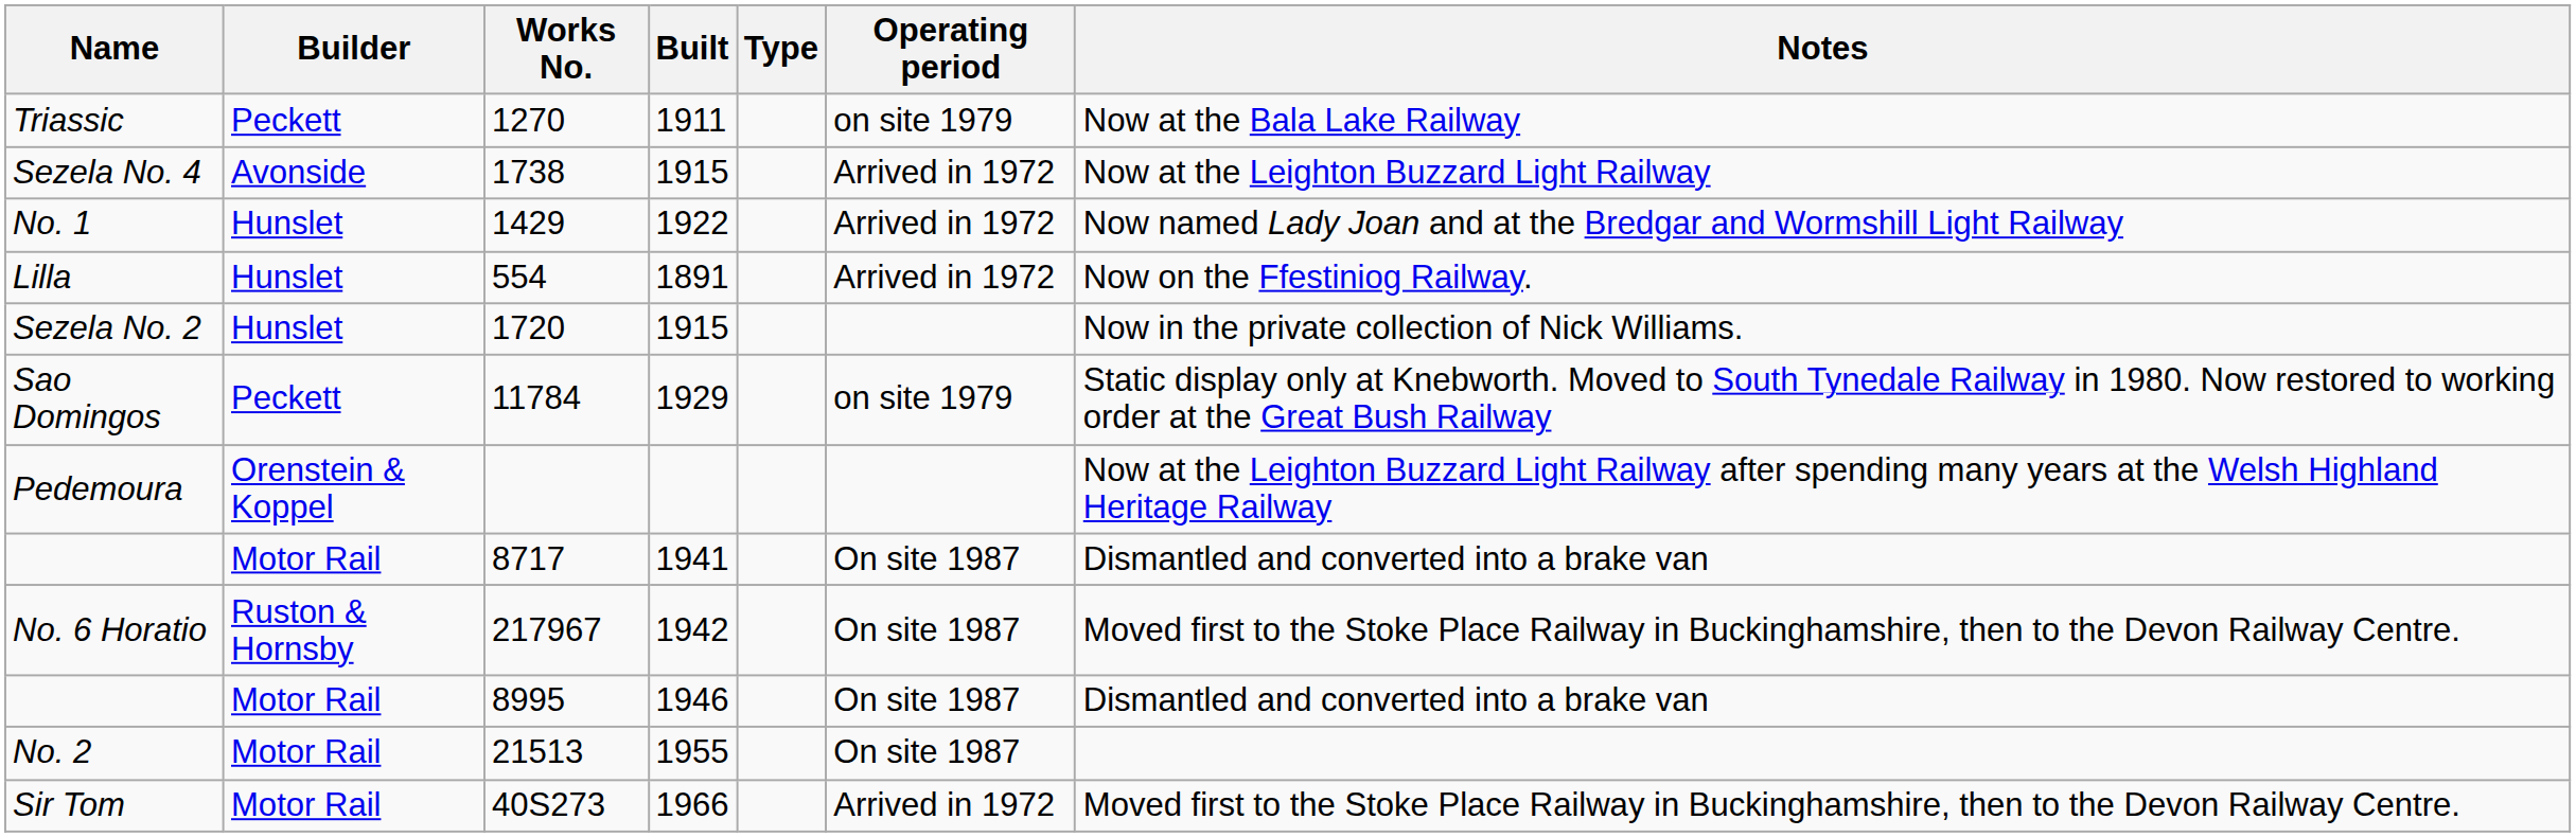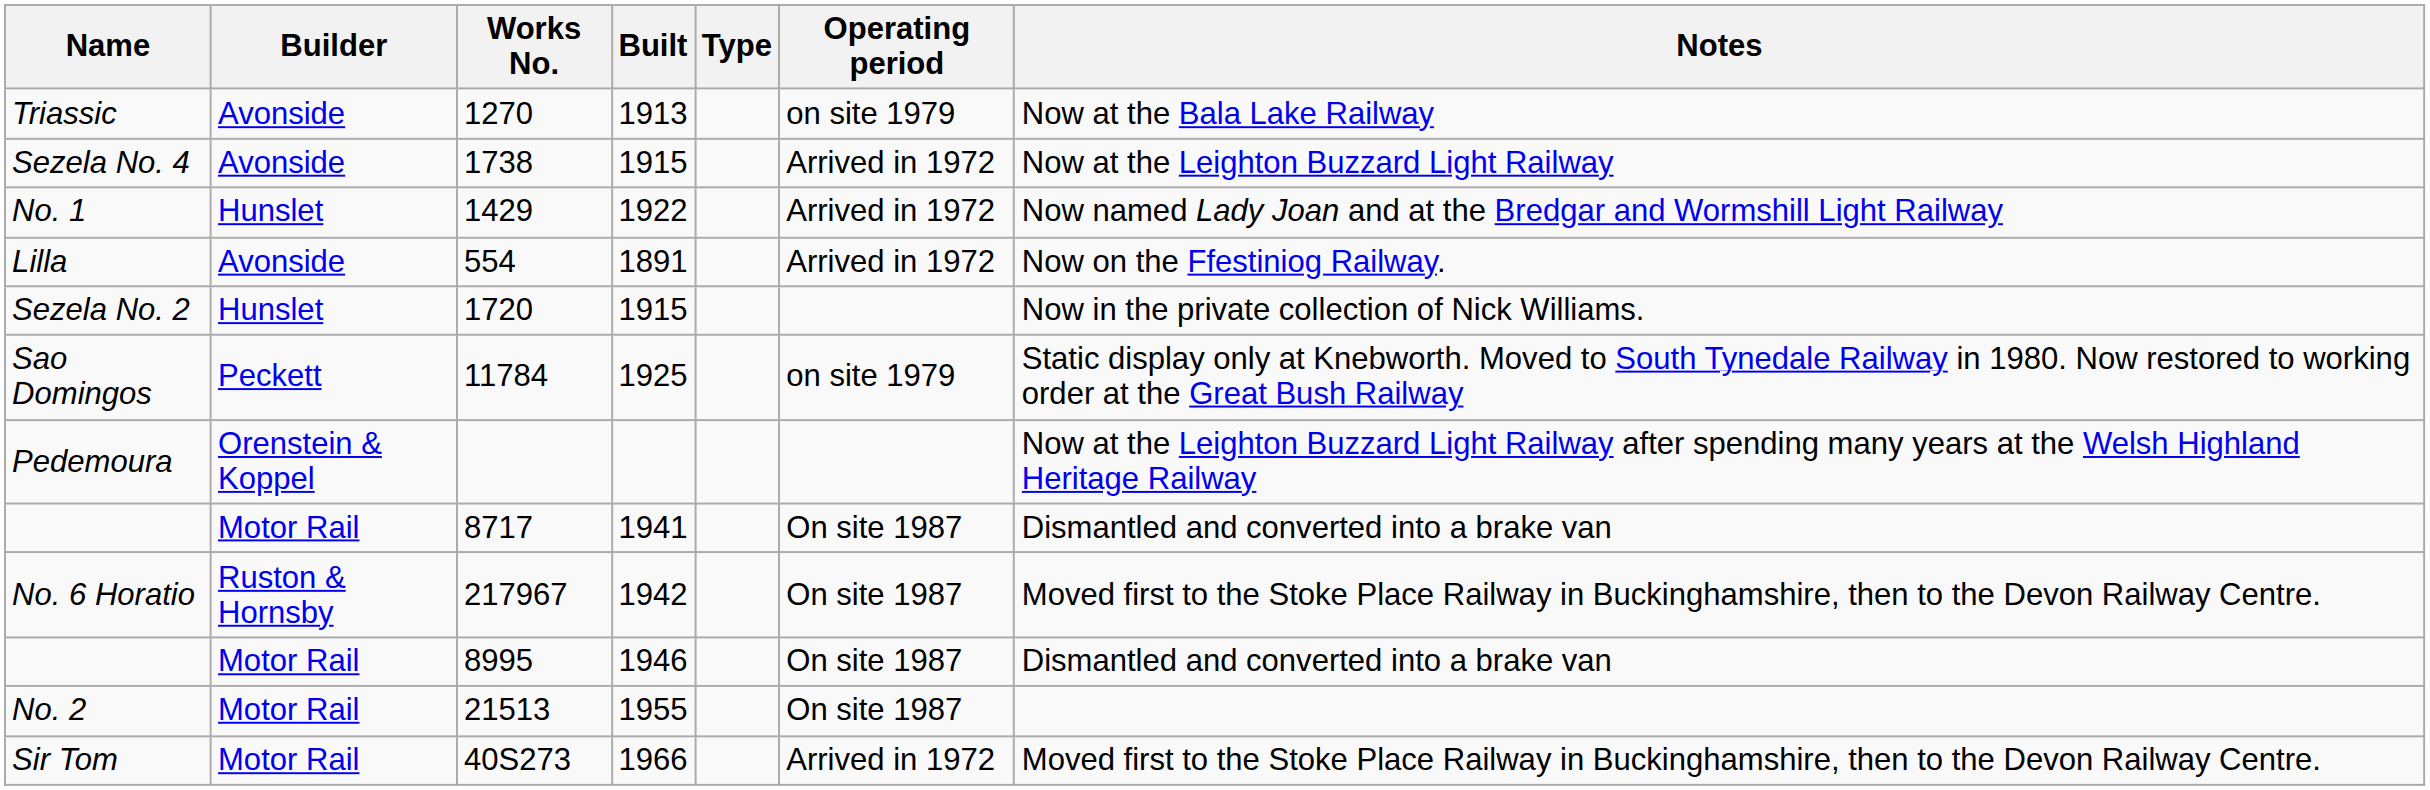 <table class="wikitable">
 <tr>
 <th>Name</th>
 <th>Builder</th>
 <th>Works No.</th>
 <th>Built</th>
 <th>Type</th>
 <th>Operating period</th>
 <th>Notes</th>
 </tr>
 <tr>
 <td><em>Triassic</em></td>
-<td><a href='#'>Peckett</a></td>
+<td><a href='#'>Avonside</a></td>
 <td>1270</td>
-<td>1911</td>
+<td>1913</td>
 <td></td>
 <td>on site 1979</td>
 <td>Now at the <a href='#'>Bala Lake Railway</a></td>
 </tr>
 <tr>
 <td><em>Sezela No. 4</em></td>
 <td><a href='#'>Avonside</a></td>
 <td>1738</td>
 <td>1915</td>
 <td></td>
 <td>Arrived in 1972</td>
 <td>Now at the <a href='#'>Leighton Buzzard Light Railway</a></td>
 </tr>
 <tr>
 <td><em>No. 1</em></td>
 <td><a href='#'>Hunslet</a></td>
 <td>1429</td>
 <td>1922</td>
 <td></td>
 <td>Arrived in 1972</td>
 <td>Now named <em>Lady Joan</em> and at the <a href='#'>Bredgar and Wormshill Light Railway</a></td>
 </tr>
 <tr>
 <td><em>Lilla</em></td>
-<td><a href='#'>Hunslet</a></td>
+<td><a href='#'>Avonside</a></td>
 <td>554</td>
 <td>1891</td>
 <td></td>
 <td>Arrived in 1972</td>
 <td>Now on the <a href='#'>Ffestiniog Railway</a>.</td>
 </tr>
 <tr>
 <td><em>Sezela No. 2</em></td>
 <td><a href='#'>Hunslet</a></td>
 <td>1720</td>
 <td>1915</td>
 <td></td>
 <td></td>
 <td>Now in the private collection of Nick Williams.</td>
 </tr>
 <tr>
 <td><em>Sao Domingos</em> </td>
 <td><a href='#'>Peckett</a></td>
 <td>11784</td>
-<td>1929</td>
+<td>1925</td>
 <td></td>
 <td>on site 1979</td>
 <td>Static display only at Knebworth. Moved to <a href='#'>South Tynedale Railway</a> in 1980. Now restored to working order at the <a href='#'>Great Bush Railway</a></td>
 </tr>
 <tr>
 <td><em>Pedemoura</em></td>
 <td><a href='#'>Orenstein & Koppel</a></td>
 <td></td>
 <td></td>
 <td></td>
 <td></td>
 <td>Now at the <a href='#'>Leighton Buzzard Light Railway</a> after spending many years at the <a href='#'>Welsh Highland Heritage Railway</a></td>
 </tr>
 <tr>
 <td></td>
 <td><a href='#'>Motor Rail</a></td>
 <td>8717</td>
 <td>1941</td>
 <td></td>
 <td>On site 1987</td>
 <td>Dismantled and converted into a brake van</td>
 </tr>
 <tr>
 <td><em>No. 6 Horatio</em> </td>
 <td><a href='#'>Ruston & Hornsby</a></td>
 <td>217967</td>
 <td>1942</td>
 <td></td>
 <td>On site 1987</td>
 <td>Moved first to the Stoke Place Railway in Buckinghamshire, then to the Devon Railway Centre.</td>
 </tr>
 <tr>
 <td></td>
 <td><a href='#'>Motor Rail</a></td>
 <td>8995</td>
 <td>1946</td>
 <td></td>
 <td>On site 1987</td>
 <td>Dismantled and converted into a brake van</td>
 </tr>
 <tr>
 <td><em>No. 2</em> </td>
 <td><a href='#'>Motor Rail</a></td>
 <td>21513</td>
 <td>1955</td>
 <td></td>
 <td>On site 1987</td>
 <td></td>
 </tr>
 <tr>
 <td> <em>Sir Tom</em> </td>
 <td><a href='#'>Motor Rail</a></td>
 <td>40S273</td>
 <td>1966</td>
 <td></td>
 <td>Arrived in 1972</td>
 <td>Moved first to the Stoke Place Railway in Buckinghamshire, then to the Devon Railway Centre.</td>
 </tr>
 </table>
